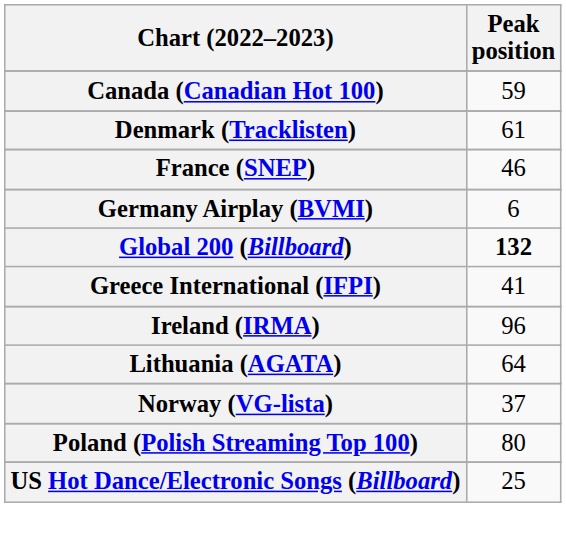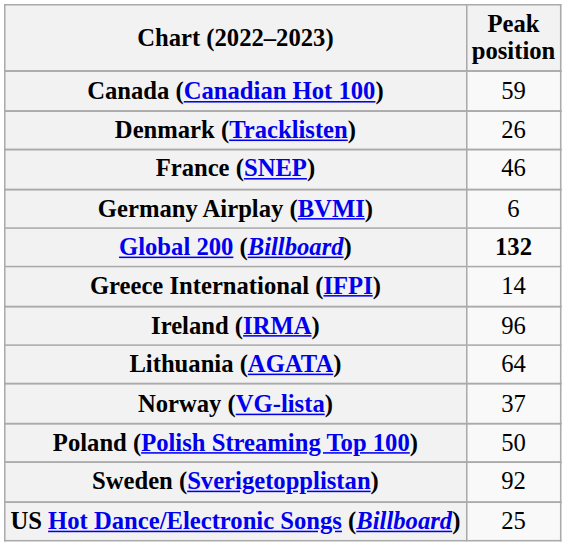 <table class="wikitable sortable plainrowheaders" style="text-align:center">
 <tr>
 <th scope="col">Chart (2022–2023)</th>
 <th scope="col">Peak<br>position</th>
 </tr>
 <tr>
 </tr>
 <tr>
 </tr>
 <tr>
 </tr>
 <tr>
 <th scope="row">Canada (<a href='#'>Canadian Hot 100</a>)</th>
 <td>59</td>
 </tr>
 <tr>
 </tr>
 <tr>
 </tr>
 <tr>
 </tr>
 <tr>
 <th scope="row">Denmark (<a href='#'>Tracklisten</a>)</th>
-<td>61</td>
+<td>26</td>
 </tr>
 <tr>
 </tr>
 <tr>
 <th scope="row">France (<a href='#'>SNEP</a>)</th>
 <td>46</td>
 </tr>
 <tr>
 </tr>
 <tr>
 <th scope="row">Germany Airplay (<a href='#'>BVMI</a>)</th>
 <td>6</td>
 </tr>
 <tr>
 <th scope="row"><a href='#'>Global 200</a> (<em><a href='#'>Billboard</a></em>)</th>
 <td><strong>132</strong></td>
 </tr>
 <tr>
 <th scope="row">Greece International (<a href='#'>IFPI</a>)</th>
-<td>41</td>
+<td>14</td>
 </tr>
 <tr>
 </tr>
 <tr>
 </tr>
 <tr>
 </tr>
 <tr>
 </tr>
 <tr>
 <th scope="row">Ireland (<a href='#'>IRMA</a>)</th>
 <td>96</td>
 </tr>
 <tr>
 <th scope="row">Lithuania (<a href='#'>AGATA</a>)</th>
 <td>64</td>
 </tr>
 <tr>
 </tr>
 <tr>
 </tr>
 <tr>
 <th scope="row">Norway (<a href='#'>VG-lista</a>)</th>
 <td>37</td>
 </tr>
 <tr>
 </tr>
 <tr>
 <th scope="row">Poland (<a href='#'>Polish Streaming Top 100</a>)</th>
-<td>80</td>
+<td>50</td>
 </tr>
 <tr>
 </tr>
 <tr>
 </tr>
 <tr>
+</tr>
+<tr>
+<th scope="row">Sweden (<a href='#'>Sverigetopplistan</a>)</th>
+<td>92</td>
 </tr>
 <tr>
 </tr>
 <tr>
 </tr>
 <tr>
 <th scope="row">US <a href='#'>Hot Dance/Electronic Songs</a> (<em><a href='#'>Billboard</a></em>)</th>
 <td>25</td>
 </tr>
 </table>
